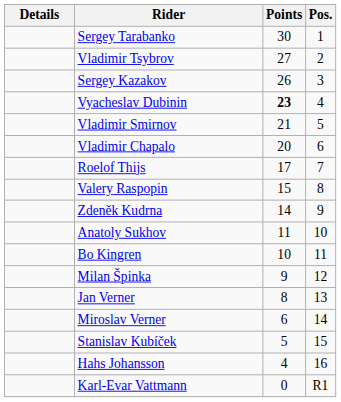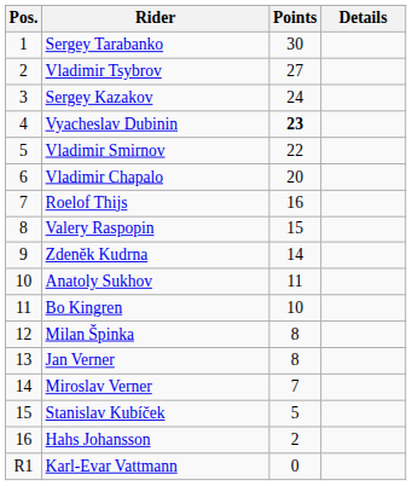 <table class=wikitable style="font-size:93%;">
 <tr>
-<th width=70px>Details</th>
+<th width=25px>Pos.</th>
 <th width=200px>Rider</th>
 <th width=40px>Points</th>
-<th width=25px>Pos.</th>
+<th width=70px>Details</th>
 </tr>
 <tr align=center >
-<td></td>
+<td>1</td>
 <td align=left> <a href='#'>Sergey Tarabanko</a></td>
 <td>30</td>
-<td>1</td>
+<td></td>
 </tr>
 <tr align=center >
-<td></td>
+<td>2</td>
 <td align=left> <a href='#'>Vladimir Tsybrov</a></td>
 <td>27</td>
-<td>2</td>
+<td></td>
 </tr>
 <tr align=center >
+<td>3</td>
+<td align=left> <a href='#'>Sergey Kazakov</a></td>
+<td>24</td>
 <td></td>
-<td align=left> <a href='#'>Sergey Kazakov</a></td>
-<td>26</td>
-<td>3</td>
 </tr>
 <tr align=center >
-<td></td>
+<td>4</td>
 <td align=left> <a href='#'>Vyacheslav Dubinin</a></td>
 <td><strong>23</strong></td>
-<td>4</td>
+<td></td>
 </tr>
 <tr align=center >
+<td>5</td>
+<td align=left> <a href='#'>Vladimir Smirnov</a></td>
+<td>22</td>
 <td></td>
-<td align=left> <a href='#'>Vladimir Smirnov</a></td>
-<td>21</td>
-<td>5</td>
 </tr>
 <tr align=center>
-<td></td>
+<td>6</td>
 <td align=left> <a href='#'>Vladimir Chapalo</a></td>
 <td>20</td>
-<td>6</td>
+<td></td>
 </tr>
 <tr align=center>
+<td>7</td>
+<td align=left> <a href='#'>Roelof Thijs</a></td>
+<td>16</td>
 <td></td>
-<td align=left> <a href='#'>Roelof Thijs</a></td>
-<td>17</td>
-<td>7</td>
 </tr>
 <tr align=center>
-<td></td>
+<td>8</td>
 <td align=left>  <a href='#'>Valery Raspopin</a></td>
 <td>15</td>
-<td>8</td>
+<td></td>
 </tr>
 <tr align=center>
-<td></td>
+<td>9</td>
 <td align=left>  <a href='#'>Zdeněk Kudrna</a></td>
 <td>14</td>
-<td>9</td>
+<td></td>
 </tr>
 <tr align=center>
-<td></td>
+<td>10</td>
 <td align=left> <a href='#'>Anatoly Sukhov</a></td>
 <td>11</td>
-<td>10</td>
+<td></td>
 </tr>
 <tr align=center>
-<td></td>
+<td>11</td>
 <td align=left> <a href='#'>Bo Kingren</a></td>
 <td>10</td>
-<td>11</td>
+<td></td>
 </tr>
 <tr align=center>
+<td>12</td>
+<td align=left> <a href='#'>Milan Špinka</a></td>
+<td>8</td>
 <td></td>
-<td align=left> <a href='#'>Milan Špinka</a></td>
-<td>9</td>
-<td>12</td>
 </tr>
 <tr align=center>
-<td></td>
+<td>13</td>
 <td align=left> <a href='#'>Jan Verner</a></td>
 <td>8</td>
-<td>13</td>
+<td></td>
 </tr>
 <tr align=center>
+<td>14</td>
+<td align=left> <a href='#'>Miroslav Verner</a></td>
+<td>7</td>
 <td></td>
-<td align=left> <a href='#'>Miroslav Verner</a></td>
-<td>6</td>
-<td>14</td>
 </tr>
 <tr align=center>
-<td></td>
+<td>15</td>
 <td align=left> <a href='#'>Stanislav Kubíček</a></td>
 <td>5</td>
-<td>15</td>
+<td></td>
 </tr>
 <tr align=center>
+<td>16</td>
+<td align=left> <a href='#'>Hahs Johansson</a></td>
+<td>2</td>
 <td></td>
-<td align=left> <a href='#'>Hahs Johansson</a></td>
-<td>4</td>
-<td>16</td>
 </tr>
 <tr align=center>
-<td></td>
+<td>R1</td>
 <td align=left> <a href='#'>Karl-Evar Vattmann</a></td>
 <td>0</td>
-<td>R1</td>
+<td></td>
 </tr>
 </table>
